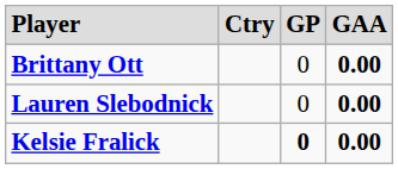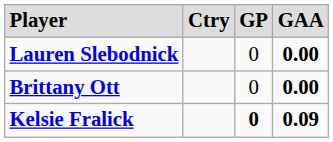 <table class="wikitable">
 <tr align="center" style="font-weight:bold; background-color:#dddddd;" |>
 <td align="left">Player</td>
 <td>Ctry</td>
 <td>GP</td>
 <td>GAA</td>
 </tr>
 <tr align="center">
-<td align="left"><strong><a href='#'>Brittany Ott</a></strong></td>
+<td align="left"><strong><a href='#'>Lauren Slebodnick</a></strong></td>
 <td></td>
 <td>0</td>
 <td><strong>0.00</strong></td>
 </tr>
 <tr align="center">
-<td align="left"><strong><a href='#'>Lauren Slebodnick</a></strong></td>
+<td align="left"><strong><a href='#'>Brittany Ott</a></strong></td>
 <td></td>
 <td>0</td>
 <td><strong>0.00</strong></td>
 </tr>
 <tr align="center">
 <td align="left"><strong><a href='#'>Kelsie Fralick</a></strong></td>
 <td></td>
 <td><strong>0</strong></td>
-<td><strong>0.00</strong></td>
+<td><strong>0.09</strong></td>
 </tr>
 </table>
